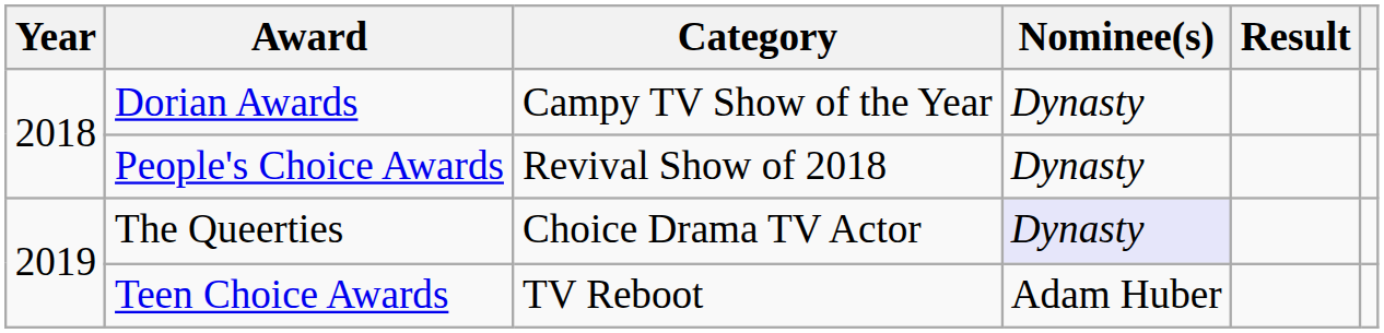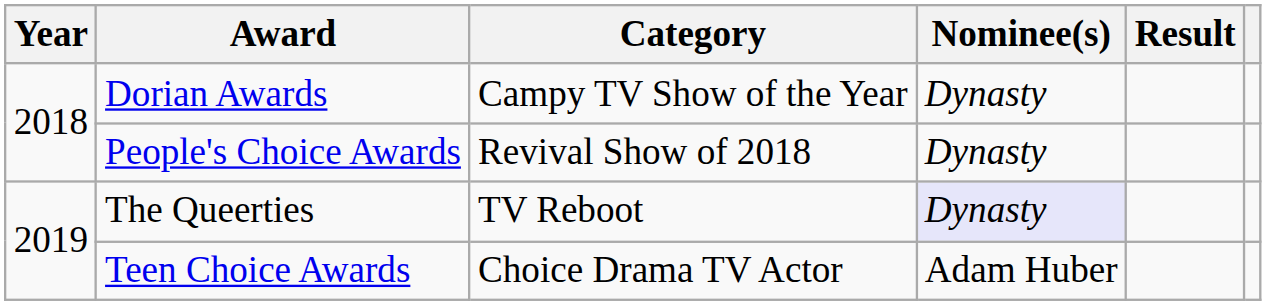 <table class="wikitable sortable">
 <tr>
 <th>Year</th>
 <th>Award</th>
 <th>Category</th>
 <th>Nominee(s)</th>
 <th>Result</th>
 <th scope="col" class="unsortable"></th>
 </tr>
 <tr>
 <td rowspan="2">2018</td>
 <td><a href='#'>Dorian Awards</a></td>
 <td>Campy TV Show of the Year</td>
 <td><em>Dynasty</em></td>
 <td></td>
 <td style="text-align:center;"></td>
 </tr>
 <tr>
 <td><a href='#'>People's Choice Awards</a></td>
 <td>Revival Show of 2018</td>
 <td><em>Dynasty</em></td>
 <td></td>
 <td style="text-align:center;"></td>
 </tr>
 <tr>
 <td rowspan="2">2019</td>
 <td>The Queerties</td>
-<td>Choice Drama TV Actor</td>
+<td>TV Reboot</td>
 <td style="background: lavender;"><em>Dynasty</em></td>
 <td></td>
 <td style="text-align:center;"></td>
 </tr>
 <tr>
 <td><a href='#'>Teen Choice Awards</a></td>
-<td>TV Reboot</td>
+<td>Choice Drama TV Actor</td>
 <td>Adam Huber</td>
 <td></td>
 <td style="text-align:center;"></td>
 </tr>
 </table>
